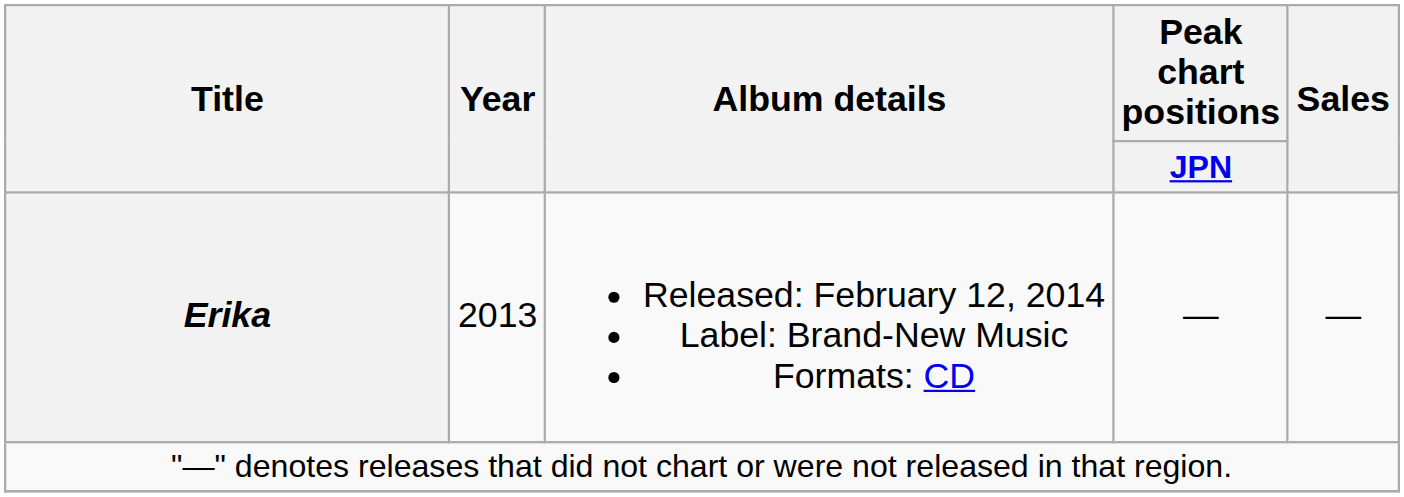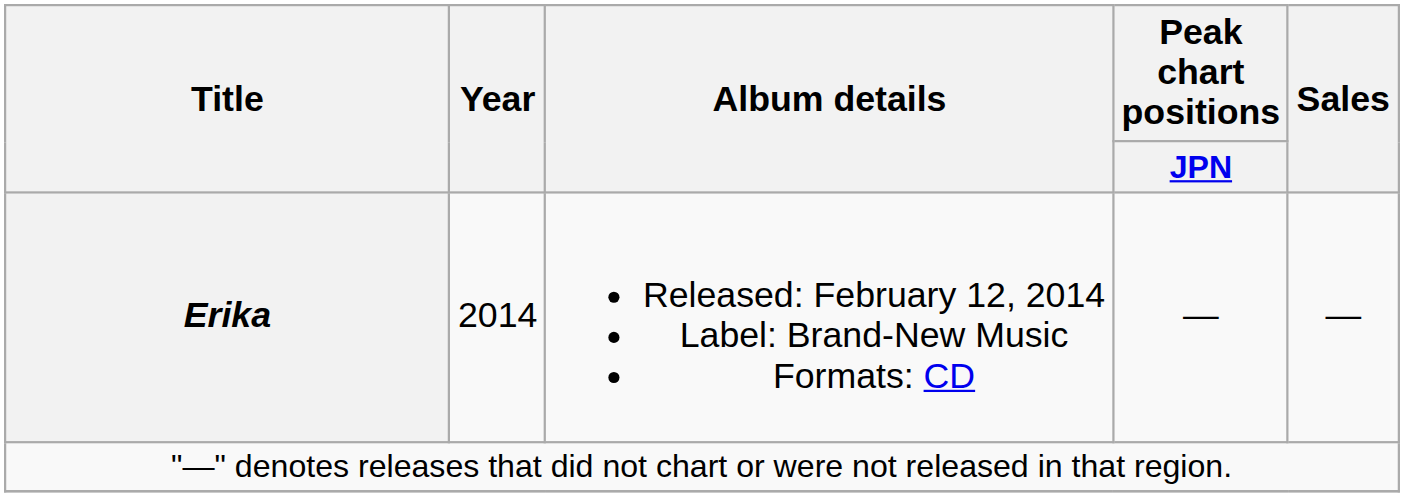 <table class="wikitable plainrowheaders" style="text-align:center;">
 <tr>
 <th scope="col" rowspan="2" style="width:12em;">Title</th>
 <th scope="col" rowspan="2">Year</th>
 <th scope="col" rowspan="2">Album details</th>
 <th scope="col" colspan="1">Peak chart positions</th>
 <th scope="col" rowspan="2">Sales</th>
 </tr>
 <tr>
 <th scope="col" style="width:3em;font-size:90%;"><a href='#'>JPN</a><br></th>
 </tr>
 <tr>
 <th scope="row"><em>Erika</em></th>
-<td>2013</td>
+<td>2014</td>
 <td><br><ul><li>Released: February 12, 2014</li><li>Label: Brand-New Music</li><li>Formats: <a href='#'>CD</a></li></ul></td>
 <td>—</td>
 <td>—</td>
 </tr>
 <tr>
 <td colspan="5" style="font-size:90%;">"—" denotes releases that did not chart or were not released in that region.</td>
 </tr>
 <tr>
 </tr>
 </table>
